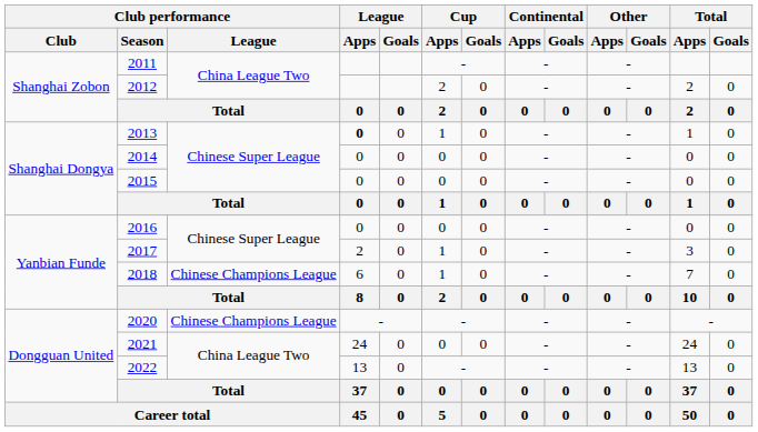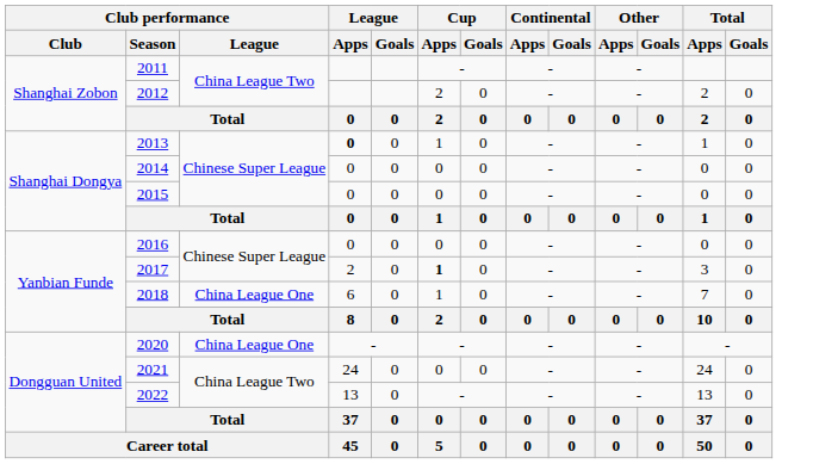 <table class="wikitable" style="text-align:center">
 <tr>
 <th colspan=3>Club performance</th>
 <th colspan=2>League</th>
 <th colspan=2>Cup</th>
 <th colspan=2>Continental</th>
 <th colspan=2>Other</th>
 <th colspan=2>Total</th>
 </tr>
 <tr>
 <th>Club</th>
 <th>Season</th>
 <th>League</th>
 <th>Apps</th>
 <th>Goals</th>
 <th>Apps</th>
 <th>Goals</th>
 <th>Apps</th>
 <th>Goals</th>
 <th>Apps</th>
 <th>Goals</th>
 <th>Apps</th>
 <th>Goals</th>
 </tr>
 <tr>
 <td rowspan="3"><a href='#'>Shanghai Zobon</a></td>
 <td><a href='#'>2011</a></td>
 <td rowspan="2"><a href='#'>China League Two</a></td>
 <td></td>
 <td></td>
 <td colspan="2">-</td>
 <td colspan="2">-</td>
 <td colspan="2">-</td>
 <td></td>
 <td></td>
 </tr>
 <tr>
 <td><a href='#'>2012</a></td>
 <td></td>
 <td></td>
 <td>2</td>
 <td>0</td>
 <td colspan="2">-</td>
 <td colspan="2">-</td>
 <td>2</td>
 <td>0</td>
 </tr>
 <tr>
 <th colspan=2>Total</th>
 <th>0</th>
 <th>0</th>
 <th>2</th>
 <th>0</th>
 <th>0</th>
 <th>0</th>
 <th>0</th>
 <th>0</th>
 <th>2</th>
 <th>0</th>
 </tr>
 <tr>
 <td rowspan="4"><a href='#'>Shanghai Dongya</a></td>
 <td><a href='#'>2013</a></td>
 <td rowspan="3"><a href='#'>Chinese Super League</a></td>
 <td><strong>0</strong></td>
 <td>0</td>
 <td>1</td>
 <td>0</td>
 <td colspan="2">-</td>
 <td colspan="2">-</td>
 <td>1</td>
 <td>0</td>
 </tr>
 <tr>
 <td><a href='#'>2014</a></td>
 <td>0</td>
 <td>0</td>
 <td>0</td>
 <td>0</td>
 <td colspan="2">-</td>
 <td colspan="2">-</td>
 <td>0</td>
 <td>0</td>
 </tr>
 <tr>
 <td><a href='#'>2015</a></td>
 <td>0</td>
 <td>0</td>
 <td>0</td>
 <td>0</td>
 <td colspan="2">-</td>
 <td colspan="2">-</td>
 <td>0</td>
 <td>0</td>
 </tr>
 <tr>
 <th colspan=2>Total</th>
 <th>0</th>
 <th>0</th>
 <th>1</th>
 <th>0</th>
 <th>0</th>
 <th>0</th>
 <th>0</th>
 <th>0</th>
 <th>1</th>
 <th>0</th>
 </tr>
 <tr>
 <td rowspan="4"><a href='#'>Yanbian Funde</a></td>
 <td><a href='#'>2016</a></td>
 <td rowspan="2">Chinese Super League</td>
 <td>0</td>
 <td>0</td>
 <td>0</td>
 <td>0</td>
 <td colspan="2">-</td>
 <td colspan="2">-</td>
 <td>0</td>
 <td>0</td>
 </tr>
 <tr>
 <td><a href='#'>2017</a></td>
 <td>2</td>
 <td>0</td>
-<td>1</td>
+<td><strong>1</strong></td>
 <td>0</td>
 <td colspan="2">-</td>
 <td colspan="2">-</td>
 <td>3</td>
 <td>0</td>
 </tr>
 <tr>
 <td><a href='#'>2018</a></td>
-<td><a href='#'>Chinese Champions League</a></td>
+<td rowspan="1"><a href='#'>China League One</a></td>
 <td>6</td>
 <td>0</td>
 <td>1</td>
 <td>0</td>
 <td colspan="2">-</td>
 <td colspan="2">-</td>
 <td>7</td>
 <td>0</td>
 </tr>
 <tr>
 <th colspan=2>Total</th>
 <th>8</th>
 <th>0</th>
 <th>2</th>
 <th>0</th>
 <th>0</th>
 <th>0</th>
 <th>0</th>
 <th>0</th>
 <th>10</th>
 <th>0</th>
 </tr>
 <tr>
 <td rowspan="4"><a href='#'>Dongguan United</a></td>
 <td><a href='#'>2020</a></td>
-<td><a href='#'>Chinese Champions League</a></td>
+<td rowspan="1"><a href='#'>China League One</a></td>
 <td colspan="2">-</td>
 <td colspan="2">-</td>
 <td colspan="2">-</td>
 <td colspan="2">-</td>
 <td colspan="2">-</td>
 </tr>
 <tr>
 <td><a href='#'>2021</a></td>
 <td rowspan=2>China League Two</td>
 <td>24</td>
 <td>0</td>
 <td>0</td>
 <td>0</td>
 <td colspan="2">-</td>
 <td colspan="2">-</td>
 <td>24</td>
 <td>0</td>
 </tr>
 <tr>
 <td><a href='#'>2022</a></td>
 <td>13</td>
 <td>0</td>
 <td colspan="2">-</td>
 <td colspan="2">-</td>
 <td colspan="2">-</td>
 <td>13</td>
 <td>0</td>
 </tr>
 <tr>
 <th colspan=2>Total</th>
 <th>37</th>
 <th>0</th>
 <th>0</th>
 <th>0</th>
 <th>0</th>
 <th>0</th>
 <th>0</th>
 <th>0</th>
 <th>37</th>
 <th>0</th>
 </tr>
 <tr>
 <th colspan=3>Career total</th>
 <th>45</th>
 <th>0</th>
 <th>5</th>
 <th>0</th>
 <th>0</th>
 <th>0</th>
 <th>0</th>
 <th>0</th>
 <th>50</th>
 <th>0</th>
 </tr>
 </table>
